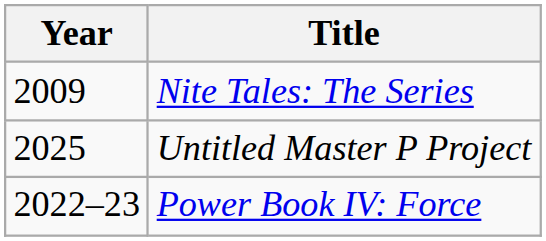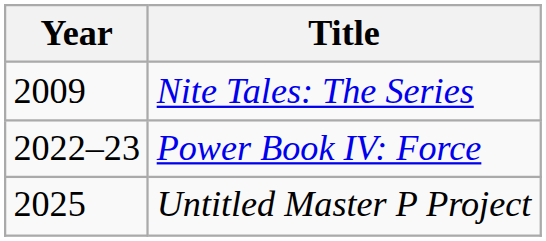 <table class="wikitable">
 <tr>
 <th>Year</th>
 <th>Title</th>
 </tr>
 <tr>
 <td>2009</td>
 <td><em><a href='#'>Nite Tales: The Series</a></em></td>
 </tr>
 <tr>
+<td>2022–23</td>
+<td><em><a href='#'>Power Book IV: Force</a></em></td>
+</tr>
+<tr>
 <td>2025</td>
 <td><em>Untitled Master P Project</em></td>
 </tr>
-<tr>
-<td>2022–23</td>
-<td><em><a href='#'>Power Book IV: Force</a></em></td>
-</tr>
 </table>
